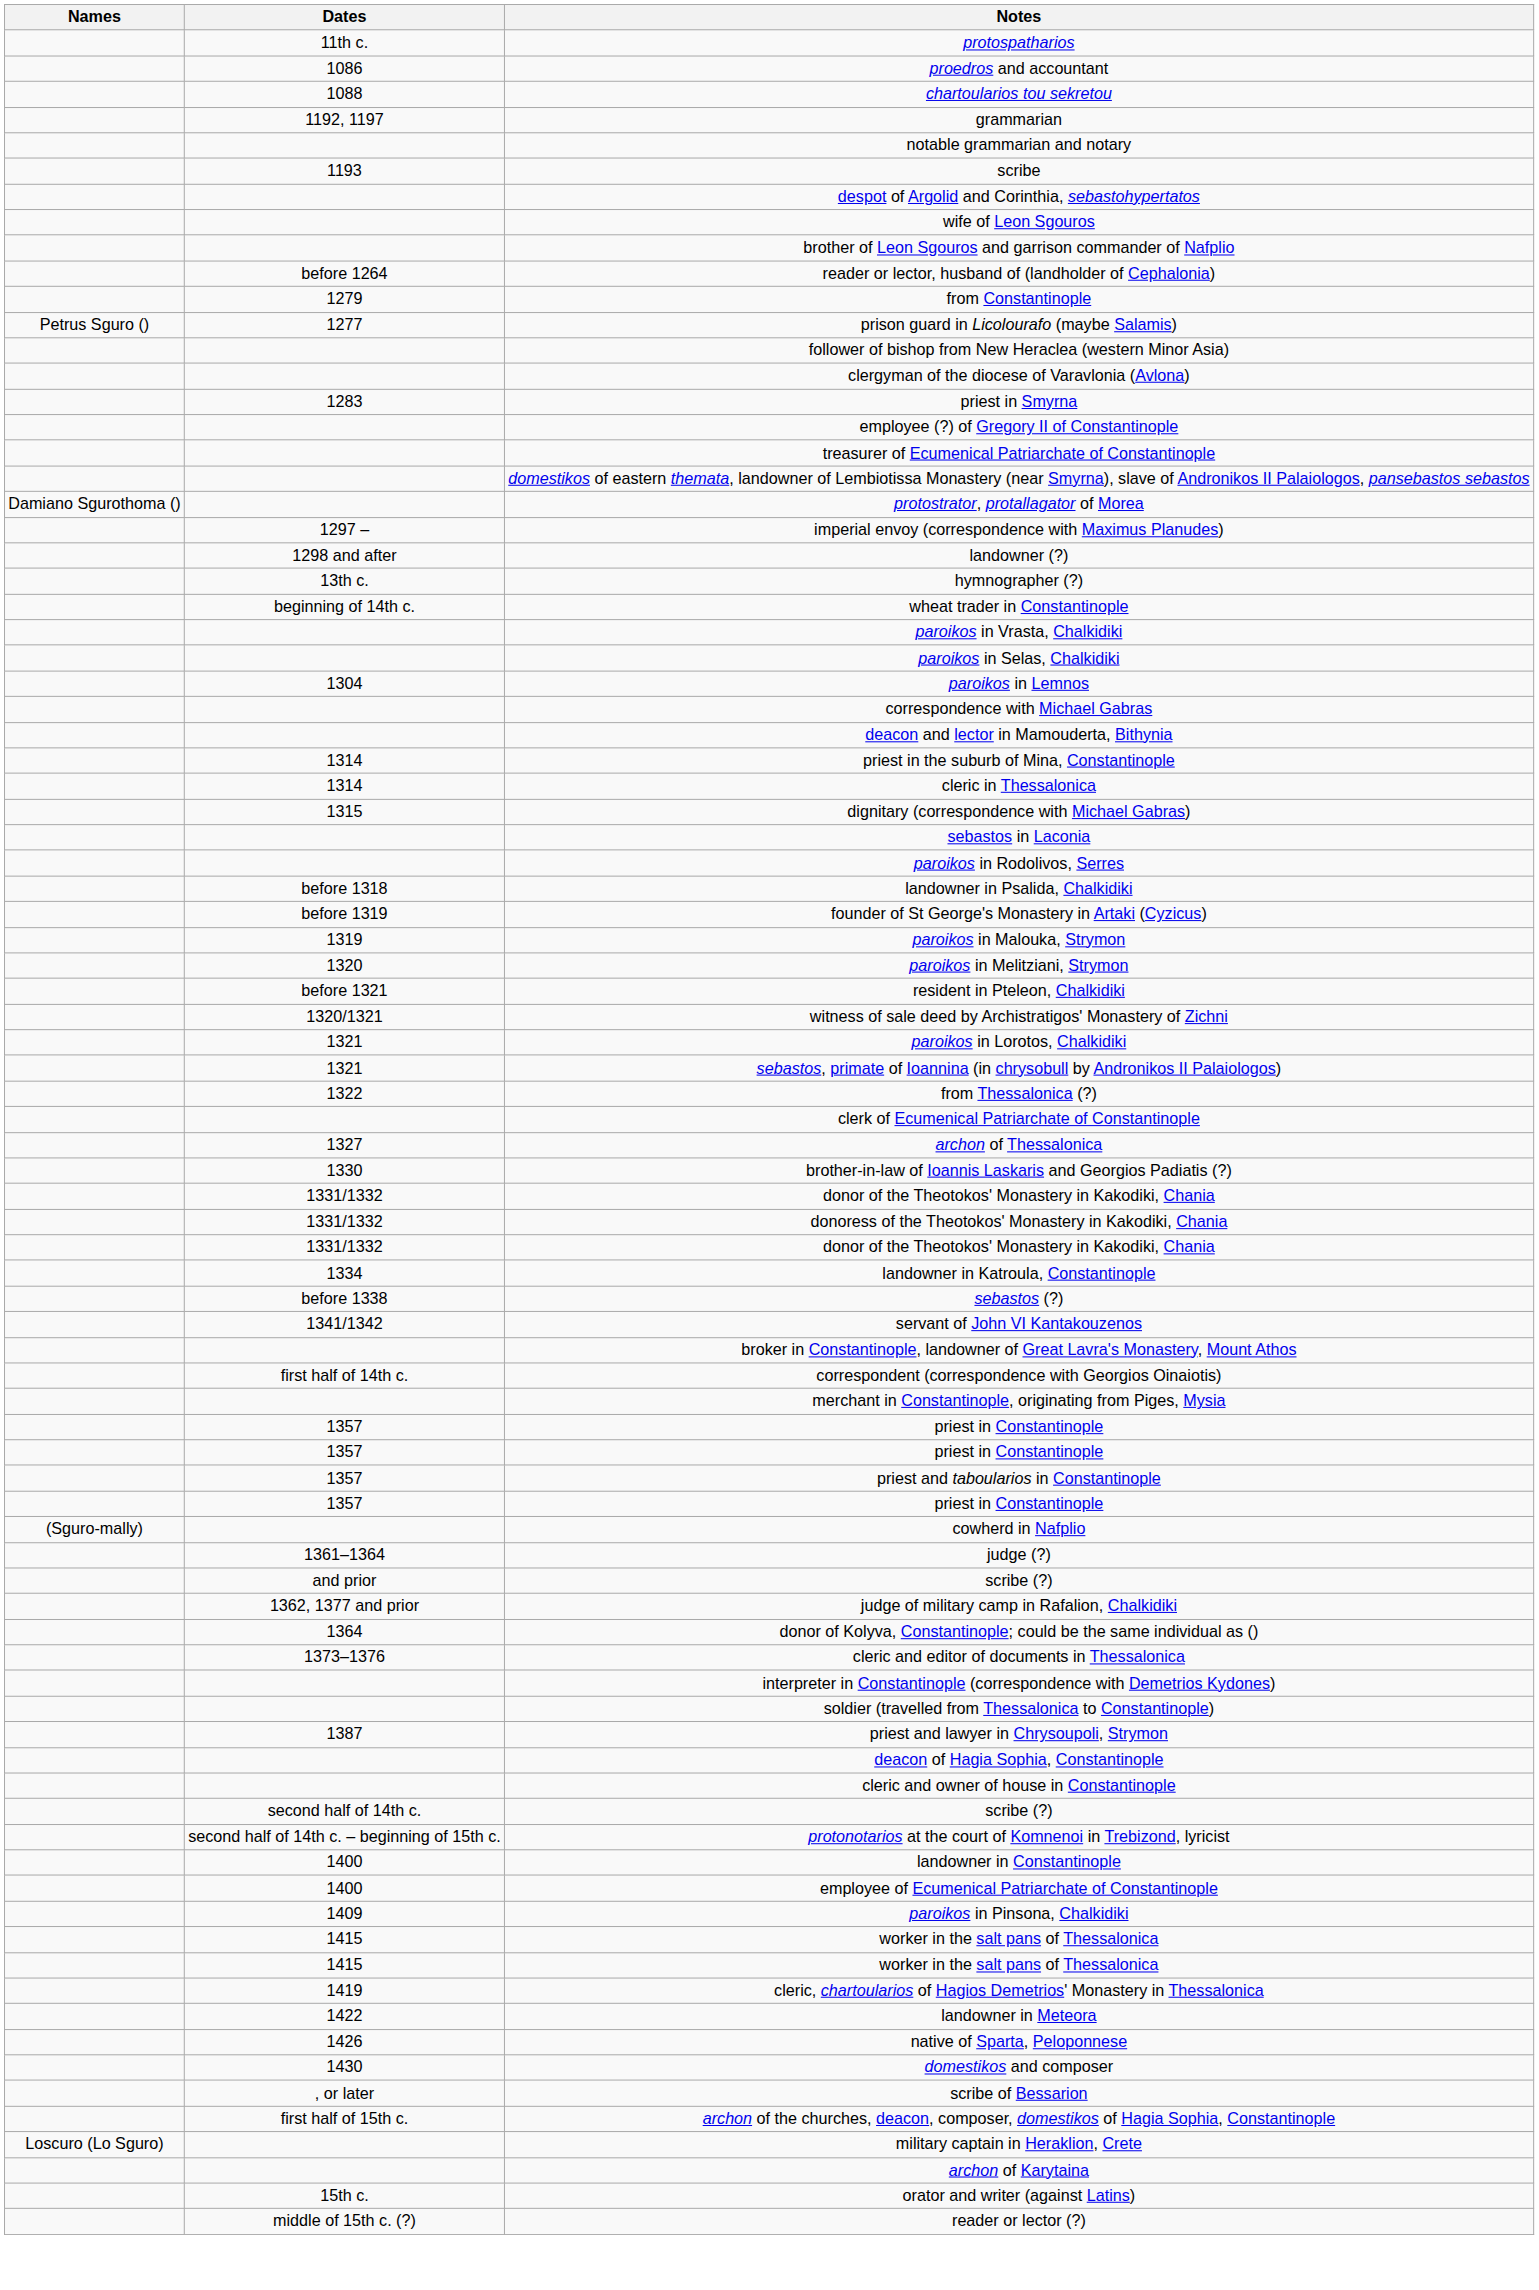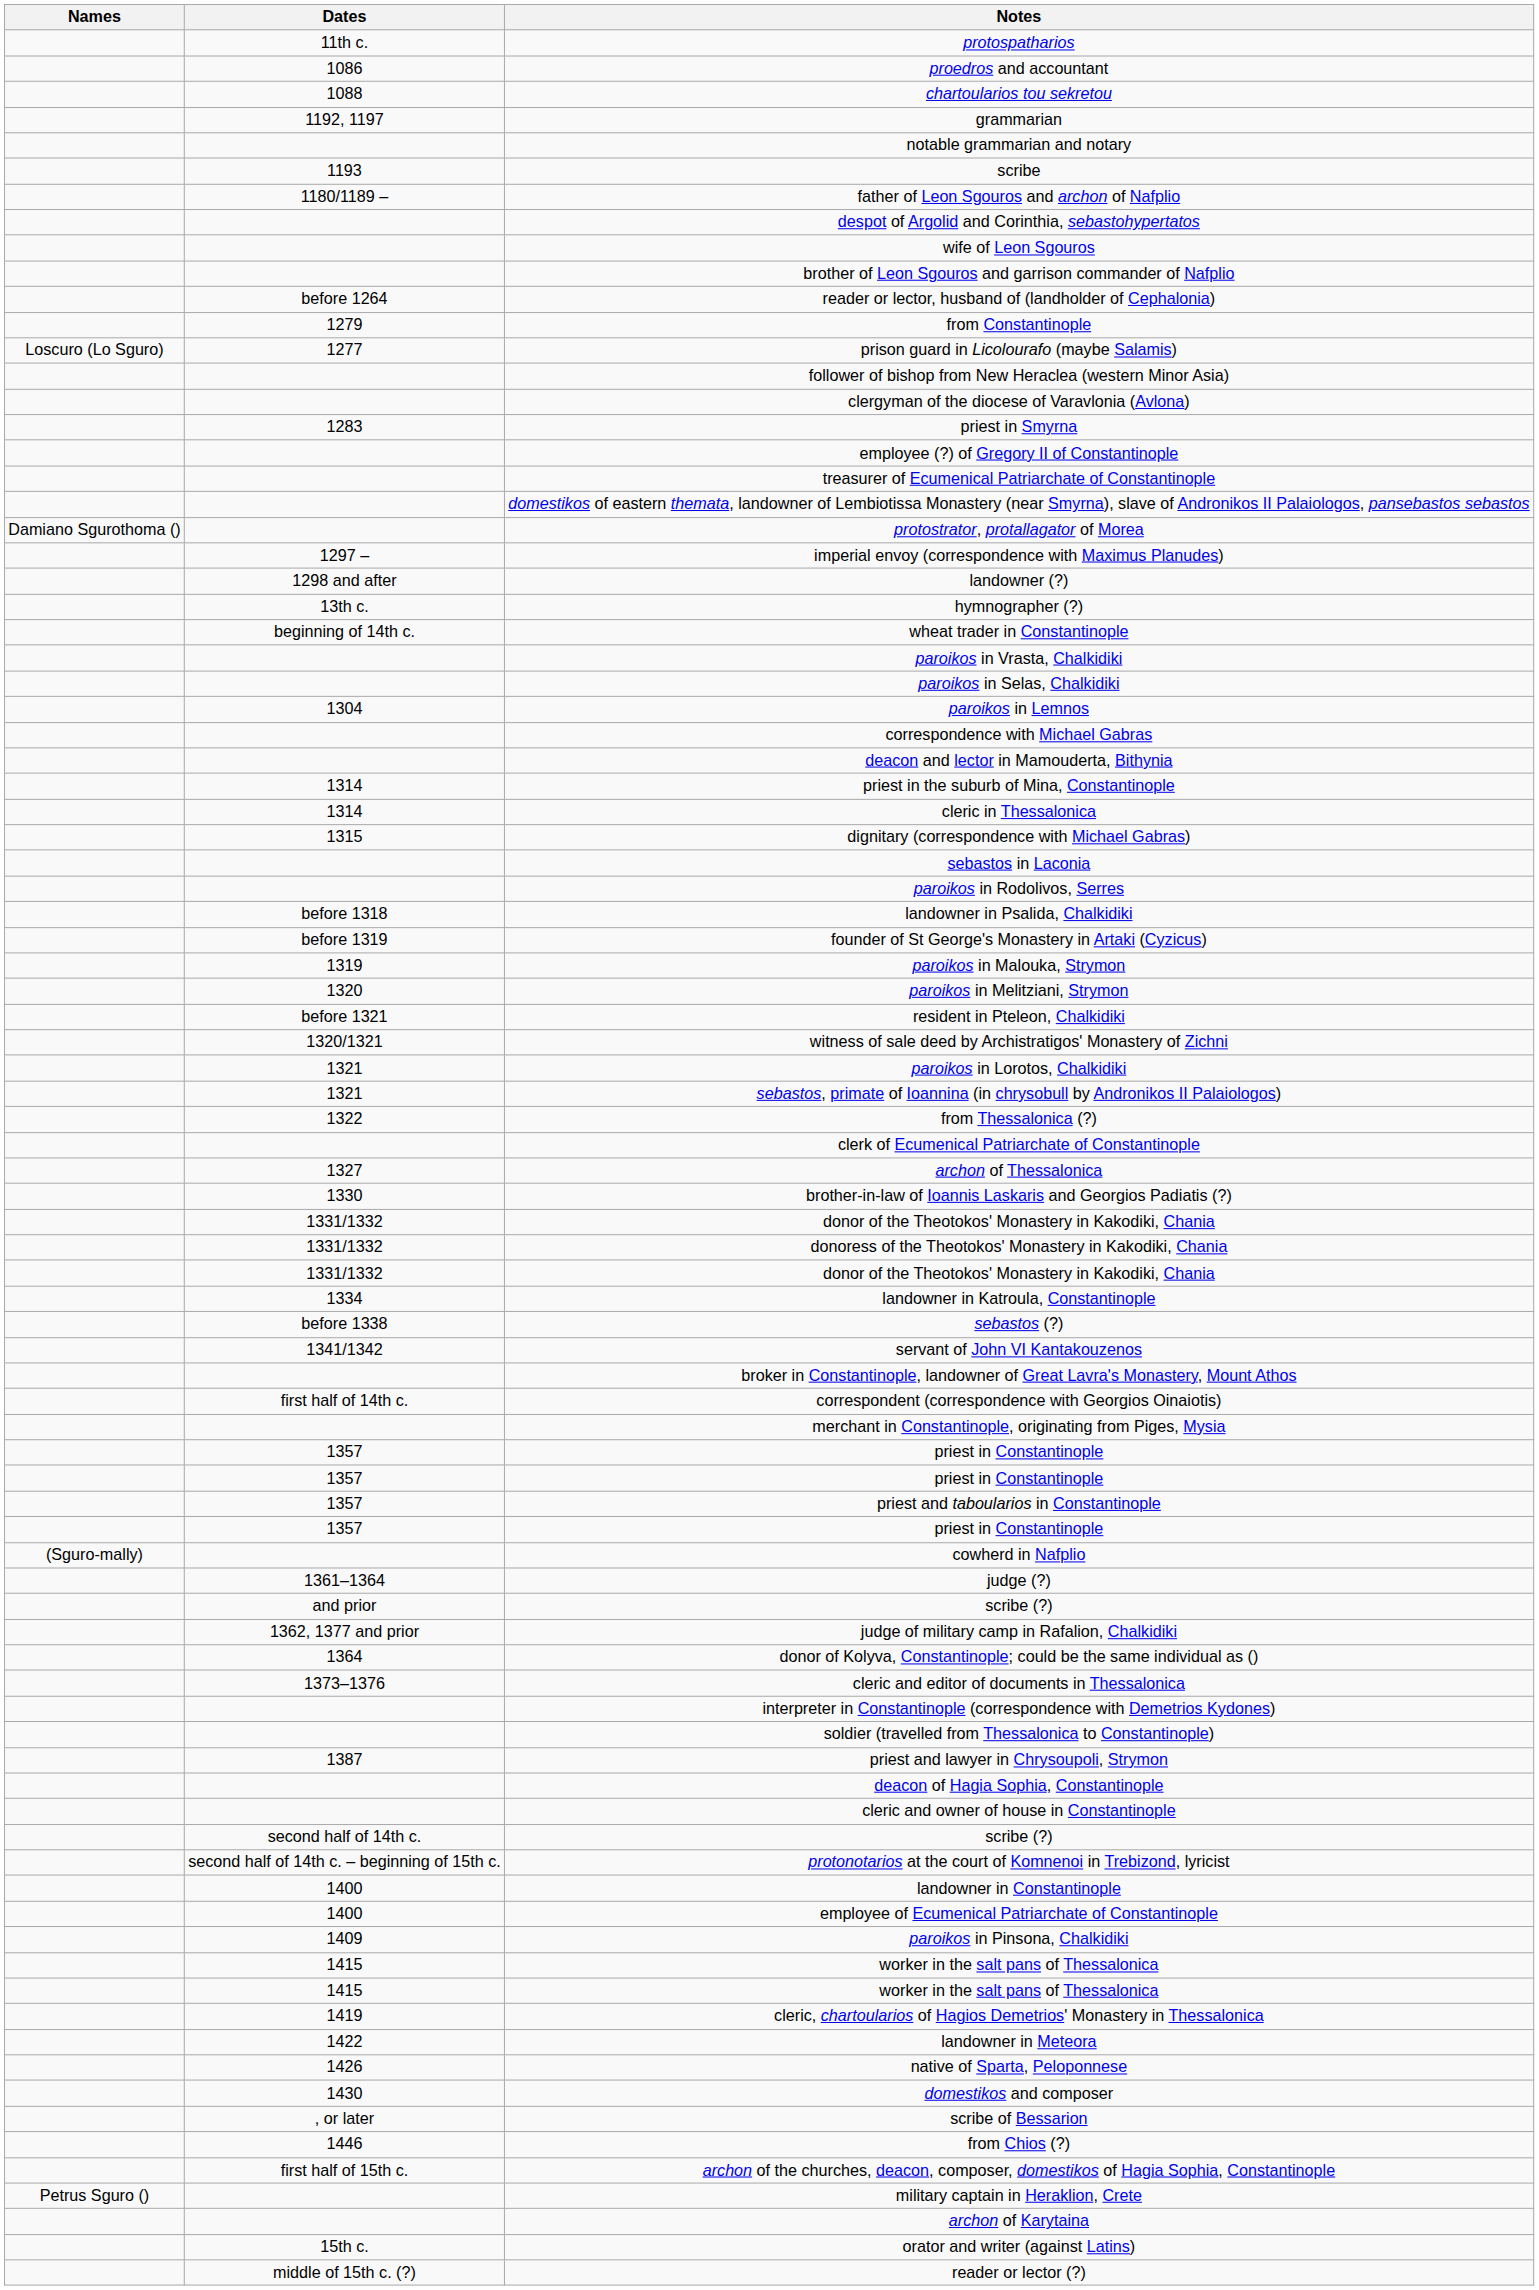 <table class="wikitable" style="text-align: center">
 <tr>
 <th>Names</th>
 <th>Dates</th>
 <th>Notes</th>
 </tr>
 <tr>
 <td></td>
 <td>11th c.</td>
 <td><em><a href='#'>protospatharios</a></em></td>
 </tr>
 <tr>
 <td></td>
 <td>1086</td>
 <td><em><a href='#'>proedros</a></em> and accountant</td>
 </tr>
 <tr>
 <td></td>
 <td>1088</td>
 <td><em><a href='#'>chartoularios tou sekretou</a></em></td>
 </tr>
 <tr>
 <td></td>
 <td>1192, 1197</td>
 <td>grammarian</td>
 </tr>
 <tr>
 <td></td>
 <td></td>
 <td>notable grammarian and notary</td>
 </tr>
 <tr>
 <td></td>
 <td>1193</td>
 <td>scribe</td>
 </tr>
 <tr>
 <td></td>
+<td>1180/1189 – </td>
+<td>father of <a href='#'>Leon Sgouros</a> and <em><a href='#'>archon</a></em> of <a href='#'>Nafplio</a></td>
+</tr>
+<tr>
+<td></td>
 <td></td>
 <td><a href='#'>despot</a> of <a href='#'>Argolid</a> and Corinthia, <em><a href='#'>sebastohypertatos</a></em></td>
 </tr>
 <tr>
 <td></td>
 <td></td>
 <td>wife of <a href='#'>Leon Sgouros</a></td>
 </tr>
 <tr>
 <td></td>
 <td></td>
 <td>brother of <a href='#'>Leon Sgouros</a> and garrison commander of <a href='#'>Nafplio</a></td>
 </tr>
 <tr>
 <td></td>
 <td>before 1264</td>
 <td>reader or lector, husband of  (landholder of <a href='#'>Cephalonia</a>)</td>
 </tr>
 <tr>
 <td></td>
 <td>1279</td>
 <td>from <a href='#'>Constantinople</a></td>
 </tr>
 <tr>
-<td>Petrus Sguro ()</td>
+<td>Loscuro (Lo Sguro)</td>
 <td>1277</td>
 <td>prison guard in <em>Licolourafo</em> (maybe <a href='#'>Salamis</a>)</td>
 </tr>
 <tr>
 <td></td>
 <td></td>
 <td>follower of bishop from New Heraclea (western Minor Asia)</td>
 </tr>
 <tr>
 <td></td>
 <td></td>
 <td>clergyman of the diocese of Varavlonia (<a href='#'>Avlona</a>)</td>
 </tr>
 <tr>
 <td></td>
 <td>1283</td>
 <td>priest in <a href='#'>Smyrna</a></td>
 </tr>
 <tr>
 <td></td>
 <td></td>
 <td>employee (?) of <a href='#'>Gregory II of Constantinople</a></td>
 </tr>
 <tr>
 <td></td>
 <td></td>
 <td>treasurer of <a href='#'>Ecumenical Patriarchate of Constantinople</a></td>
 </tr>
 <tr>
 <td></td>
 <td></td>
 <td><em><a href='#'>domestikos</a></em> of eastern <em><a href='#'>themata</a></em>, landowner of Lembiotissa Monastery (near <a href='#'>Smyrna</a>), slave of <a href='#'>Andronikos II Palaiologos</a>, <em><a href='#'>pansebastos sebastos</a></em></td>
 </tr>
 <tr>
 <td>Damiano Sgurothoma ()</td>
 <td></td>
 <td><em><a href='#'>protostrator</a></em>, <em><a href='#'>protallagator</a></em> of <a href='#'>Morea</a></td>
 </tr>
 <tr>
 <td></td>
 <td>1297 – </td>
 <td>imperial envoy (correspondence with <a href='#'>Maximus Planudes</a>)</td>
 </tr>
 <tr>
 <td></td>
 <td>1298 and after</td>
 <td>landowner (?)</td>
 </tr>
 <tr>
 <td></td>
 <td>13th c.</td>
 <td>hymnographer (?)</td>
 </tr>
 <tr>
 <td></td>
 <td>beginning of 14th c.</td>
 <td>wheat trader in <a href='#'>Constantinople</a></td>
 </tr>
 <tr>
 <td></td>
 <td></td>
 <td><em><a href='#'>paroikos</a></em> in Vrasta, <a href='#'>Chalkidiki</a></td>
 </tr>
 <tr>
 <td></td>
 <td></td>
 <td><em><a href='#'>paroikos</a></em> in Selas, <a href='#'>Chalkidiki</a></td>
 </tr>
 <tr>
 <td></td>
 <td>1304</td>
 <td><em><a href='#'>paroikos</a></em> in <a href='#'>Lemnos</a></td>
 </tr>
 <tr>
 <td></td>
 <td></td>
 <td>correspondence with <a href='#'>Michael Gabras</a></td>
 </tr>
 <tr>
 <td></td>
 <td></td>
 <td><a href='#'>deacon</a> and <a href='#'>lector</a> in Mamouderta, <a href='#'>Bithynia</a></td>
 </tr>
 <tr>
 <td></td>
 <td>1314</td>
 <td>priest in the suburb of Mina, <a href='#'>Constantinople</a></td>
 </tr>
 <tr>
 <td></td>
 <td>1314</td>
 <td>cleric in <a href='#'>Thessalonica</a></td>
 </tr>
 <tr>
 <td></td>
 <td>1315</td>
 <td>dignitary (correspondence with <a href='#'>Michael Gabras</a>)</td>
 </tr>
 <tr>
 <td></td>
 <td></td>
 <td><a href='#'>sebastos</a> in <a href='#'>Laconia</a></td>
 </tr>
 <tr>
 <td></td>
 <td></td>
 <td><em><a href='#'>paroikos</a></em> in Rodolivos, <a href='#'>Serres</a></td>
 </tr>
 <tr>
 <td></td>
 <td>before 1318</td>
 <td>landowner in Psalida, <a href='#'>Chalkidiki</a></td>
 </tr>
 <tr>
 <td></td>
 <td>before 1319</td>
 <td>founder of St George's Monastery in <a href='#'>Artaki</a> (<a href='#'>Cyzicus</a>)</td>
 </tr>
 <tr>
 <td></td>
 <td>1319</td>
 <td><em><a href='#'>paroikos</a></em> in Malouka, <a href='#'>Strymon</a></td>
 </tr>
 <tr>
 <td></td>
 <td>1320</td>
 <td><em><a href='#'>paroikos</a></em> in Melitziani, <a href='#'>Strymon</a></td>
 </tr>
 <tr>
 <td></td>
 <td>before 1321</td>
 <td>resident in Pteleon, <a href='#'>Chalkidiki</a></td>
 </tr>
 <tr>
 <td></td>
 <td>1320/1321</td>
 <td>witness of sale deed by Archistratigos' Monastery of <a href='#'>Zichni</a></td>
 </tr>
 <tr>
 <td></td>
 <td>1321</td>
 <td><em><a href='#'>paroikos</a></em> in Lorotos, <a href='#'>Chalkidiki</a></td>
 </tr>
 <tr>
 <td></td>
 <td>1321</td>
 <td><em><a href='#'>sebastos</a></em>, <a href='#'>primate</a> of <a href='#'>Ioannina</a> (in <a href='#'>chrysobull</a> by <a href='#'>Andronikos II Palaiologos</a>)</td>
 </tr>
 <tr>
 <td></td>
 <td>1322</td>
 <td>from <a href='#'>Thessalonica</a> (?)</td>
 </tr>
 <tr>
 <td></td>
 <td></td>
 <td>clerk of <a href='#'>Ecumenical Patriarchate of Constantinople</a></td>
 </tr>
 <tr>
 <td></td>
 <td>1327</td>
 <td><em><a href='#'>archon</a></em> of <a href='#'>Thessalonica</a></td>
 </tr>
 <tr>
 <td></td>
 <td>1330</td>
 <td>brother-in-law of <a href='#'>Ioannis Laskaris</a> and Georgios Padiatis (?)</td>
 </tr>
 <tr>
 <td></td>
 <td>1331/1332</td>
 <td>donor of the Theotokos' Monastery in Kakodiki, <a href='#'>Chania</a></td>
 </tr>
 <tr>
 <td></td>
 <td>1331/1332</td>
 <td>donoress of the Theotokos' Monastery in Kakodiki, <a href='#'>Chania</a></td>
 </tr>
 <tr>
 <td></td>
 <td>1331/1332</td>
 <td>donor of the Theotokos' Monastery in Kakodiki, <a href='#'>Chania</a></td>
 </tr>
 <tr>
 <td></td>
 <td>1334</td>
 <td>landowner in Katroula, <a href='#'>Constantinople</a></td>
 </tr>
 <tr>
 <td></td>
 <td>before 1338</td>
 <td><em><a href='#'>sebastos</a></em> (?)</td>
 </tr>
 <tr>
 <td></td>
 <td>1341/1342</td>
 <td>servant of <a href='#'>John VI Kantakouzenos</a></td>
 </tr>
 <tr>
 <td></td>
 <td></td>
 <td>broker in <a href='#'>Constantinople</a>, landowner of <a href='#'>Great Lavra's Monastery</a>, <a href='#'>Mount Athos</a></td>
 </tr>
 <tr>
 <td></td>
 <td>first half of 14th c.</td>
 <td>correspondent (correspondence with Georgios Oinaiotis)</td>
 </tr>
 <tr>
 <td></td>
 <td></td>
 <td>merchant in <a href='#'>Constantinople</a>, originating from Piges, <a href='#'>Mysia</a></td>
 </tr>
 <tr>
 <td></td>
 <td>1357</td>
 <td>priest in <a href='#'>Constantinople</a></td>
 </tr>
 <tr>
 <td></td>
 <td>1357</td>
 <td>priest in <a href='#'>Constantinople</a></td>
 </tr>
 <tr>
 <td></td>
 <td>1357</td>
 <td>priest and <em>taboularios</em> in <a href='#'>Constantinople</a></td>
 </tr>
 <tr>
 <td></td>
 <td>1357</td>
 <td>priest in <a href='#'>Constantinople</a></td>
 </tr>
 <tr>
 <td> (Sguro-mally)</td>
 <td></td>
 <td>cowherd in <a href='#'>Nafplio</a></td>
 </tr>
 <tr>
 <td></td>
 <td>1361–1364</td>
 <td>judge (?)</td>
 </tr>
 <tr>
 <td></td>
 <td> and prior</td>
 <td>scribe (?)</td>
 </tr>
 <tr>
 <td></td>
 <td>1362, 1377 and prior</td>
 <td>judge of military camp in Rafalion, <a href='#'>Chalkidiki</a></td>
 </tr>
 <tr>
 <td></td>
 <td>1364</td>
 <td>donor of Kolyva, <a href='#'>Constantinople</a>; could be the same individual as ()</td>
 </tr>
 <tr>
 <td></td>
 <td>1373–1376</td>
 <td>cleric and editor of documents in <a href='#'>Thessalonica</a></td>
 </tr>
 <tr>
 <td></td>
 <td></td>
 <td>interpreter in <a href='#'>Constantinople</a> (correspondence with <a href='#'>Demetrios Kydones</a>)</td>
 </tr>
 <tr>
 <td></td>
 <td></td>
 <td>soldier (travelled from <a href='#'>Thessalonica</a> to <a href='#'>Constantinople</a>)</td>
 </tr>
 <tr>
 <td></td>
 <td>1387</td>
 <td>priest and lawyer in <a href='#'>Chrysoupoli</a>, <a href='#'>Strymon</a></td>
 </tr>
 <tr>
 <td></td>
 <td></td>
 <td><a href='#'>deacon</a> of <a href='#'>Hagia Sophia</a>, <a href='#'>Constantinople</a></td>
 </tr>
 <tr>
 <td></td>
 <td></td>
 <td>cleric and owner of house in <a href='#'>Constantinople</a></td>
 </tr>
 <tr>
 <td></td>
 <td>second half of 14th c.</td>
 <td>scribe (?)</td>
 </tr>
 <tr>
 <td></td>
 <td>second half of 14th c. – beginning of 15th c.</td>
 <td><em><a href='#'>protonotarios</a></em> at the court of <a href='#'>Komnenoi</a> in <a href='#'>Trebizond</a>, lyricist</td>
 </tr>
 <tr>
 <td></td>
 <td>1400</td>
 <td>landowner in <a href='#'>Constantinople</a></td>
 </tr>
 <tr>
 <td></td>
 <td>1400</td>
 <td>employee of <a href='#'>Ecumenical Patriarchate of Constantinople</a></td>
 </tr>
 <tr>
 <td></td>
 <td>1409</td>
 <td><em><a href='#'>paroikos</a></em> in Pinsona, <a href='#'>Chalkidiki</a></td>
 </tr>
 <tr>
 <td></td>
 <td>1415</td>
 <td>worker in the <a href='#'>salt pans</a> of <a href='#'>Thessalonica</a></td>
 </tr>
 <tr>
 <td></td>
 <td>1415</td>
 <td>worker in the <a href='#'>salt pans</a> of <a href='#'>Thessalonica</a></td>
 </tr>
 <tr>
 <td></td>
 <td>1419</td>
 <td>cleric, <em><a href='#'>chartoularios</a></em> of <a href='#'>Hagios Demetrios</a>' Monastery in <a href='#'>Thessalonica</a></td>
 </tr>
 <tr>
 <td></td>
 <td>1422</td>
 <td>landowner in <a href='#'>Meteora</a></td>
 </tr>
 <tr>
 <td></td>
 <td>1426</td>
 <td>native of <a href='#'>Sparta</a>, <a href='#'>Peloponnese</a></td>
 </tr>
 <tr>
 <td></td>
 <td>1430</td>
 <td><em><a href='#'>domestikos</a></em> and composer</td>
 </tr>
 <tr>
 <td></td>
 <td>,  or later</td>
 <td>scribe of <a href='#'>Bessarion</a></td>
 </tr>
 <tr>
 <td></td>
+<td>1446</td>
+<td>from <a href='#'>Chios</a> (?)</td>
+</tr>
+<tr>
+<td></td>
 <td>first half of 15th c.</td>
 <td><em><a href='#'>archon</a></em> of the churches, <a href='#'>deacon</a>, composer, <em><a href='#'>domestikos</a></em> of <a href='#'>Hagia Sophia</a>, <a href='#'>Constantinople</a></td>
 </tr>
 <tr>
-<td>Loscuro (Lo Sguro)</td>
+<td>Petrus Sguro ()</td>
 <td></td>
 <td>military captain in <a href='#'>Heraklion</a>, <a href='#'>Crete</a></td>
 </tr>
 <tr>
 <td></td>
 <td></td>
 <td><em><a href='#'>archon</a></em> of <a href='#'>Karytaina</a></td>
 </tr>
 <tr>
 <td></td>
 <td>15th c.</td>
 <td>orator and writer (against <a href='#'>Latins</a>)</td>
 </tr>
 <tr>
 <td></td>
 <td>middle of 15th c. (?)</td>
 <td>reader or lector (?)</td>
 </tr>
 </table>
